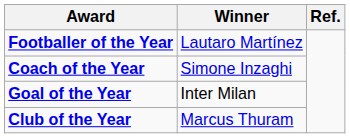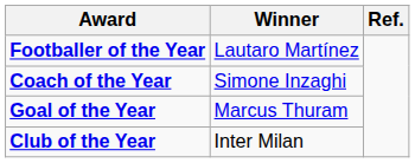 <table class="wikitable">
 <tr>
 <th>Award</th>
 <th>Winner</th>
 <th>Ref.</th>
 </tr>
 <tr>
 <td><strong><a href='#'>Footballer of the Year</a></strong></td>
 <td> <a href='#'>Lautaro Martínez</a></td>
 <td rowspan="4"></td>
 </tr>
 <tr>
 <td><strong><a href='#'>Coach of the Year</a></strong></td>
 <td> <a href='#'>Simone Inzaghi</a></td>
 </tr>
 <tr>
 <td><strong><a href='#'>Goal of the Year</a></strong></td>
-<td>Inter Milan</td>
+<td> <a href='#'>Marcus Thuram</a></td>
 </tr>
 <tr>
 <td><strong><a href='#'>Club of the Year</a></strong></td>
-<td> <a href='#'>Marcus Thuram</a></td>
+<td>Inter Milan</td>
 </tr>
 </table>
